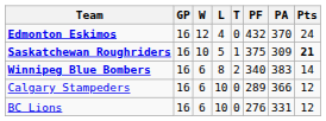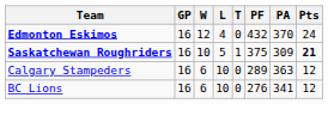 <table class="wikitable" style="float:left; margin-right:1em">
 <tr>
 <th>Team</th>
 <th>GP</th>
 <th>W</th>
 <th>L</th>
 <th>T</th>
 <th>PF</th>
 <th>PA</th>
 <th>Pts</th>
 </tr>
 <tr align="center">
 <td align="left"><strong><a href='#'>Edmonton Eskimos</a></strong></td>
 <td>16</td>
 <td>12</td>
 <td>4</td>
 <td>0</td>
 <td>432</td>
 <td>370</td>
 <td>24</td>
 </tr>
 <tr align="center">
 <td align="left"><strong><a href='#'>Saskatchewan Roughriders</a></strong></td>
 <td>16</td>
 <td>10</td>
 <td>5</td>
 <td>1</td>
 <td>375</td>
 <td>309</td>
 <td><strong>21</strong></td>
 </tr>
 <tr align="center">
-<td align="left"><strong><a href='#'>Winnipeg Blue Bombers</a></strong></td>
-<td>16</td>
-<td>6</td>
-<td>8</td>
-<td>2</td>
-<td>340</td>
-<td>383</td>
-<td>14</td>
-</tr>
-<tr align="center">
 <td align="left"><a href='#'>Calgary Stampeders</a></td>
 <td>16</td>
 <td>6</td>
 <td>10</td>
 <td>0</td>
 <td>289</td>
-<td>366</td>
+<td>363</td>
 <td>12</td>
 </tr>
 <tr align="center">
 <td align="left"><a href='#'>BC Lions</a></td>
 <td>16</td>
 <td>6</td>
 <td>10</td>
 <td>0</td>
 <td>276</td>
-<td>331</td>
+<td>341</td>
 <td>12</td>
 </tr>
 </table>
